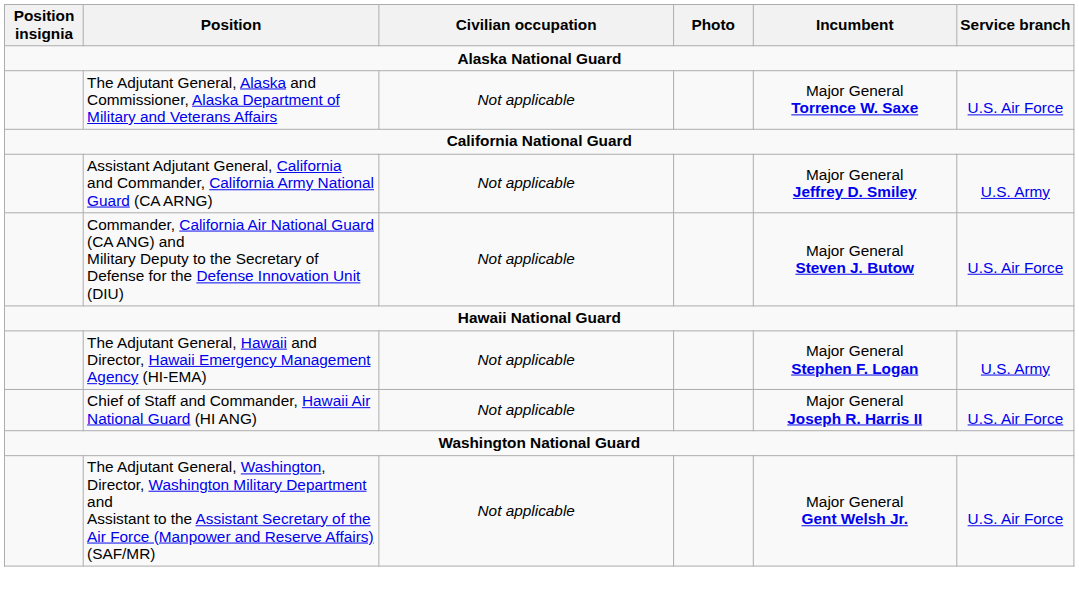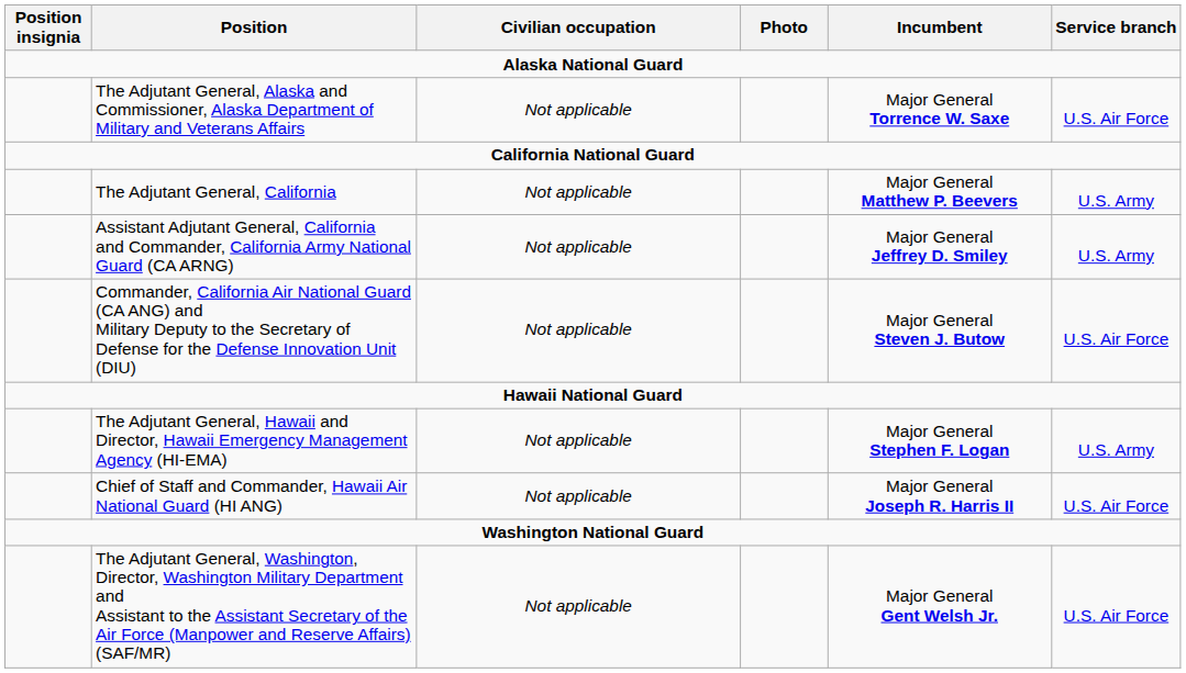 <table class="wikitable">
 <tr>
 <th width="75" style="text-align:center">Position insignia</th>
 <th width="300" style="text-align:center">Position</th>
 <th width="300" style="text-align:center">Civilian occupation</th>
 <th width="75" style="text-align:center">Photo</th>
 <th width="205" style="text-align:center">Incumbent</th>
 <th width="115" style="text-align:center">Service branch</th>
 </tr>
 <tr>
 <td colspan="6" style="text-align:center"><strong>Alaska National Guard</strong></td>
 </tr>
 <tr>
 <td></td>
 <td>The Adjutant General, <a href='#'>Alaska</a> and<br>Commissioner, <a href='#'>Alaska Department of Military and Veterans Affairs</a></td>
 <td style="text-align:center"><em>Not applicable</em></td>
 <td></td>
 <td style="text-align:center">Major General<br><strong><a href='#'>Torrence W. Saxe</a></strong></td>
 <td style="text-align:center"><br><a href='#'>U.S. Air Force</a></td>
 </tr>
 <tr>
 <td colspan="6" style="text-align:center"><strong>California National Guard</strong></td>
+</tr>
+<tr>
+<td></td>
+<td>The Adjutant General, <a href='#'>California</a></td>
+<td style="text-align:center"><em>Not applicable</em></td>
+<td></td>
+<td style="text-align:center">Major General<br><strong><a href='#'>Matthew P. Beevers</a></strong></td>
+<td style="text-align:center"><br><a href='#'>U.S. Army</a></td>
 </tr>
 <tr>
 <td></td>
 <td>Assistant Adjutant General, <a href='#'>California</a><br>and Commander, <a href='#'>California Army National Guard</a> (CA ARNG)</td>
 <td style="text-align:center"><em>Not applicable</em></td>
 <td></td>
 <td style="text-align:center">Major General<br><strong><a href='#'>Jeffrey D. Smiley</a></strong></td>
 <td style="text-align:center"><br><a href='#'>U.S. Army</a></td>
 </tr>
 <tr>
 <td> </td>
 <td>Commander, <a href='#'>California Air National Guard</a> (CA ANG) and<br>Military Deputy to the Secretary of Defense for the <a href='#'>Defense Innovation Unit</a> (DIU)</td>
 <td style="text-align:center"><em>Not applicable</em></td>
 <td></td>
 <td style="text-align:center">Major General<br><strong><a href='#'>Steven J. Butow</a></strong></td>
 <td style="text-align:center"><br><a href='#'>U.S. Air Force</a></td>
 </tr>
 <tr>
 <td colspan="6" style="text-align:center"><strong>Hawaii National Guard</strong></td>
 </tr>
 <tr>
 <td></td>
 <td>The Adjutant General, <a href='#'>Hawaii</a> and<br>Director, <a href='#'>Hawaii Emergency Management Agency</a> (HI-EMA)</td>
 <td style="text-align:center"><em>Not applicable</em></td>
 <td></td>
 <td style="text-align:center">Major General<br><strong><a href='#'>Stephen F. Logan</a></strong></td>
 <td style="text-align:center"><br><a href='#'>U.S. Army</a></td>
 </tr>
 <tr>
 <td></td>
 <td>Chief of Staff and Commander, <a href='#'>Hawaii Air National Guard</a> (HI ANG)</td>
 <td style="text-align:center"><em>Not applicable</em></td>
 <td></td>
 <td style="text-align:center">Major General<br><strong><a href='#'>Joseph R. Harris II</a></strong></td>
 <td style="text-align:center"><br><a href='#'>U.S. Air Force</a></td>
 </tr>
 <tr>
 <td colspan="6" style="text-align:center"><strong>Washington National Guard</strong></td>
 </tr>
 <tr>
 <td> </td>
 <td>The Adjutant General, <a href='#'>Washington</a>,<br>Director, <a href='#'>Washington Military Department</a> and<br>Assistant to the <a href='#'>Assistant Secretary of the Air Force (Manpower and Reserve Affairs)</a> (SAF/MR)</td>
 <td style="text-align:center"><em>Not applicable</em></td>
 <td></td>
 <td style="text-align:center">Major General<br><strong><a href='#'>Gent Welsh Jr.</a></strong></td>
 <td style="text-align:center"><br><a href='#'>U.S. Air Force</a></td>
 </tr>
 </table>
